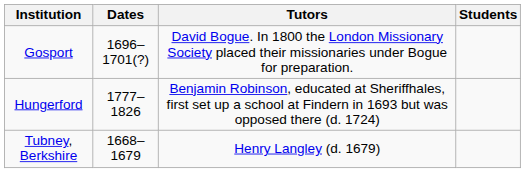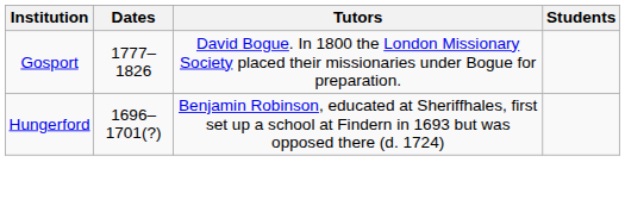 <table class="wikitable plainrowheaders" style="text-align:center;" border="1">
 <tr>
 <th>Institution</th>
 <th>Dates</th>
 <th>Tutors</th>
 <th>Students</th>
 </tr>
 <tr>
 <td><a href='#'>Gosport</a></td>
-<td>1696–1701(?)</td>
+<td>1777–1826</td>
 <td><a href='#'>David Bogue</a>. In 1800 the <a href='#'>London Missionary Society</a> placed their missionaries under Bogue for preparation.</td>
 <td></td>
 </tr>
 <tr>
 <td><a href='#'>Hungerford</a></td>
-<td>1777–1826</td>
+<td>1696–1701(?)</td>
 <td><a href='#'>Benjamin Robinson</a>, educated at Sheriffhales, first set up a school at Findern in 1693 but was opposed there (d. 1724)</td>
 <td></td>
 </tr>
-<tr>
-<td><a href='#'>Tubney</a>, <a href='#'>Berkshire</a></td>
-<td>1668–1679</td>
-<td><a href='#'>Henry Langley</a> (d. 1679)</td>
-<td></td>
-</tr>
 </table>
